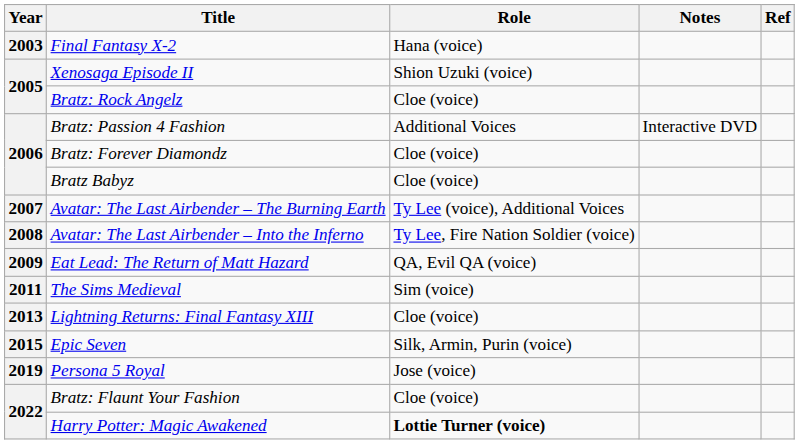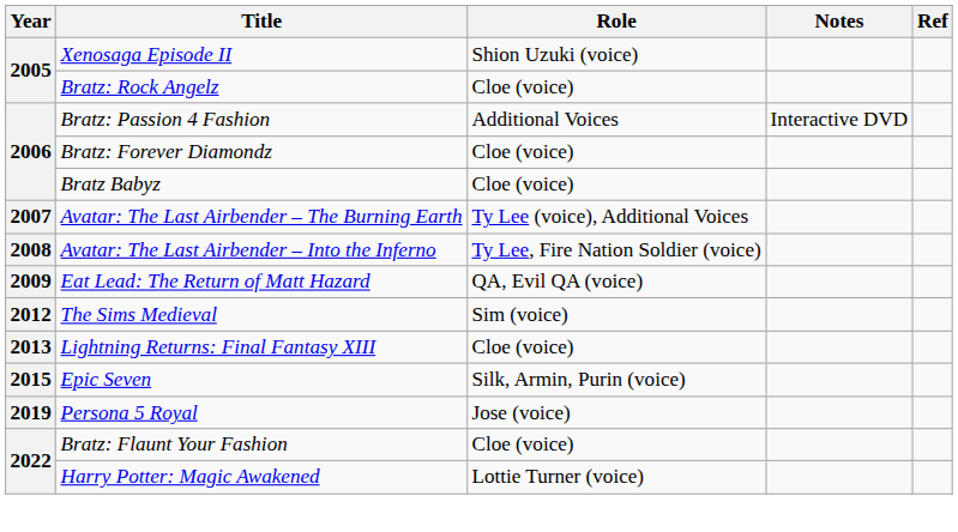 <table class="wikitable plainrowheaders sortable">
 <tr>
 <th scope="col">Year</th>
 <th scope="col">Title</th>
 <th scope="col">Role</th>
 <th scope="col" class="unsortable">Notes</th>
 <th scope="col" class="unsortable">Ref</th>
-</tr>
-<tr>
-<th scope="row">2003</th>
-<td><em><a href='#'>Final Fantasy X-2</a></em></td>
-<td>Hana (voice)</td>
-<td></td>
-<td></td>
 </tr>
 <tr>
 <th scope="row" rowspan="2">2005</th>
 <td><em><a href='#'>Xenosaga Episode II</a></em></td>
 <td>Shion Uzuki (voice)</td>
 <td></td>
 <td></td>
 </tr>
 <tr>
 <td><em><a href='#'>Bratz: Rock Angelz</a></em></td>
 <td>Cloe (voice)</td>
 <td></td>
 <td></td>
 </tr>
 <tr>
 <th scope="row" rowspan="3">2006</th>
 <td><em>Bratz: Passion 4 Fashion</em></td>
 <td>Additional Voices</td>
 <td>Interactive DVD</td>
 <td></td>
 </tr>
 <tr>
 <td><em>Bratz: Forever Diamondz</em></td>
 <td>Cloe (voice)</td>
 <td></td>
 <td></td>
 </tr>
 <tr>
 <td><em>Bratz Babyz</em></td>
 <td>Cloe (voice)</td>
 <td></td>
 <td></td>
 </tr>
 <tr>
 <th scope="row">2007</th>
 <td><em><a href='#'>Avatar: The Last Airbender – The Burning Earth</a></em></td>
 <td><a href='#'>Ty Lee</a> (voice), Additional Voices</td>
 <td></td>
 <td></td>
 </tr>
 <tr>
 <th scope="row">2008</th>
 <td><em><a href='#'>Avatar: The Last Airbender – Into the Inferno</a></em></td>
 <td><a href='#'>Ty Lee</a>, Fire Nation Soldier (voice)</td>
 <td></td>
 <td></td>
 </tr>
 <tr>
 <th scope="row">2009</th>
 <td><em><a href='#'>Eat Lead: The Return of Matt Hazard</a></em></td>
 <td>QA, Evil QA (voice)</td>
 <td></td>
 <td></td>
 </tr>
 <tr>
-<th scope="row">2011</th>
+<th scope="row">2012</th>
 <td><em><a href='#'>The Sims Medieval</a></em></td>
 <td>Sim (voice)</td>
 <td></td>
 <td></td>
 </tr>
 <tr>
 <th scope="row">2013</th>
 <td><em><a href='#'>Lightning Returns: Final Fantasy XIII</a></em></td>
 <td>Cloe (voice)</td>
 <td></td>
 <td></td>
 </tr>
 <tr>
 <th scope="row">2015</th>
 <td><em><a href='#'>Epic Seven</a></em></td>
 <td>Silk, Armin, Purin (voice)</td>
 <td></td>
 <td></td>
 </tr>
 <tr>
 <th scope="row">2019</th>
 <td><em><a href='#'>Persona 5 Royal</a></em></td>
 <td>Jose (voice)</td>
 <td></td>
 <td></td>
 </tr>
 <tr>
 <th scope="row" rowspan="2">2022</th>
 <td><em>Bratz: Flaunt Your Fashion</em></td>
 <td>Cloe (voice)</td>
 <td></td>
 <td></td>
 </tr>
 <tr>
 <td><em><a href='#'>Harry Potter: Magic Awakened</a></em></td>
-<td><strong>Lottie Turner (voice)</strong></td>
+<td>Lottie Turner (voice)</td>
 <td></td>
 <td></td>
 </tr>
 </table>
